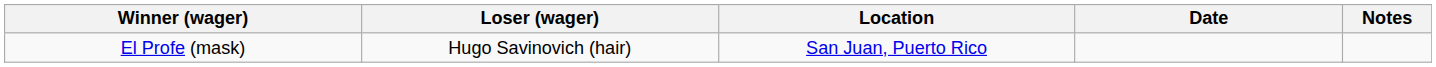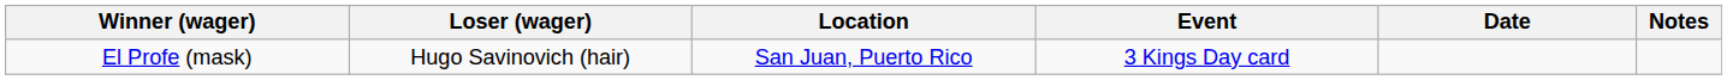 <table class="wikitable sortable" width=100%  style="text-align: center">
 <tr>
 <th width=20% scope="col">Winner (wager)</th>
 <th width=20% scope="col">Loser (wager)</th>
 <th width=20% scope="col">Location</th>
+<th width=20% scope="col">Event</th>
 <th width=15% scope="col">Date</th>
 <th class="unsortable" width=5% scope="col">Notes</th>
 </tr>
 <tr>
 <td><a href='#'>El Profe</a> (mask)</td>
 <td>Hugo Savinovich (hair)</td>
 <td><a href='#'>San Juan, Puerto Rico</a></td>
+<td><a href='#'>3 Kings Day card</a></td>
 <td></td>
 <td></td>
 </tr>
 </table>
